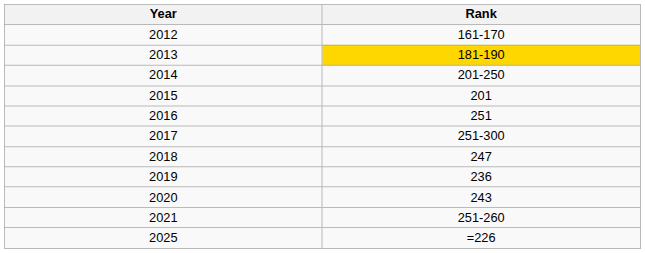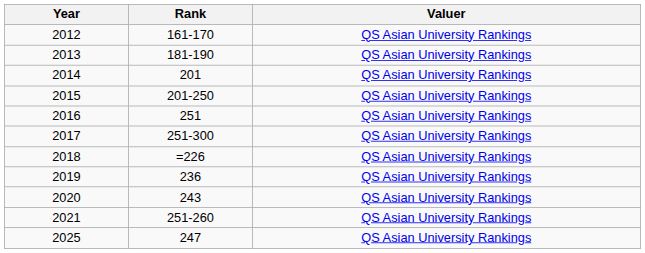 <table width=90% class="wikitable">
 <tr>
 <th width=8%>Year</th>
 <th width=8%>Rank</th>
+<th width=25%>Valuer</th>
 </tr>
 <tr>
 <td align="center">2012</td>
 <td align="center">161-170</td>
+<td align="center"><a href='#'>QS Asian University Rankings</a></td>
 </tr>
 <tr>
 <td align="center">2013</td>
-<td align="center" style="background: gold;">181-190</td>
+<td align="center">181-190</td>
+<td align="center"><a href='#'>QS Asian University Rankings</a></td>
 </tr>
 <tr>
 <td align="center">2014</td>
-<td align="center">201-250</td>
+<td align="center">201</td>
+<td align="center"><a href='#'>QS Asian University Rankings</a></td>
 </tr>
 <tr>
 <td align="center">2015</td>
-<td align="center">201</td>
+<td align="center">201-250</td>
+<td align="center"><a href='#'>QS Asian University Rankings</a></td>
 </tr>
 <tr>
 <td align="center">2016</td>
 <td align="center">251</td>
+<td align="center"><a href='#'>QS Asian University Rankings</a></td>
 </tr>
 <tr>
 <td align="center">2017</td>
 <td align="center">251-300</td>
+<td align="center"><a href='#'>QS Asian University Rankings</a></td>
 </tr>
 <tr>
 <td align="center">2018</td>
-<td align="center">247</td>
+<td align="center">=226</td>
+<td align="center"><a href='#'>QS Asian University Rankings</a></td>
 </tr>
 <tr>
 <td align="center">2019</td>
 <td align="center">236</td>
+<td align="center"><a href='#'>QS Asian University Rankings</a></td>
 </tr>
 <tr>
 <td align="center">2020</td>
 <td align="center">243</td>
+<td align="center"><a href='#'>QS Asian University Rankings</a></td>
 </tr>
 <tr>
 <td align="center">2021</td>
 <td align="center">251-260</td>
+<td align="center"><a href='#'>QS Asian University Rankings</a></td>
 </tr>
 <tr>
 <td align="center">2025</td>
-<td align="center">=226</td>
+<td align="center">247</td>
+<td align="center"><a href='#'>QS Asian University Rankings</a></td>
 </tr>
 </table>
